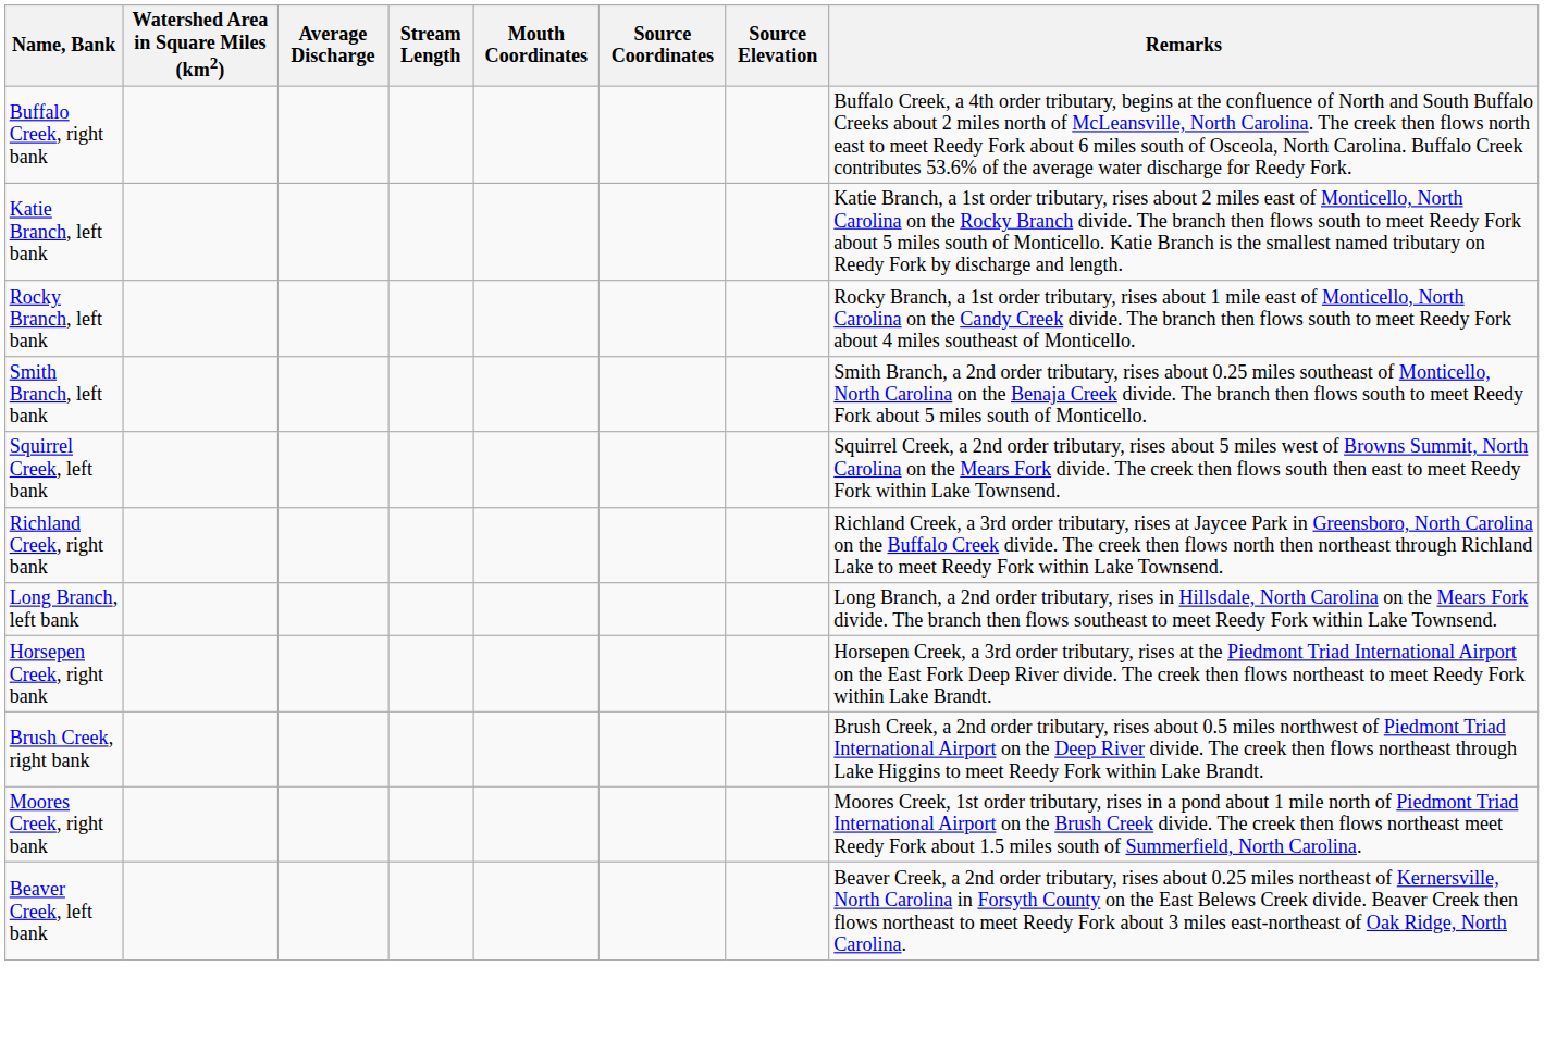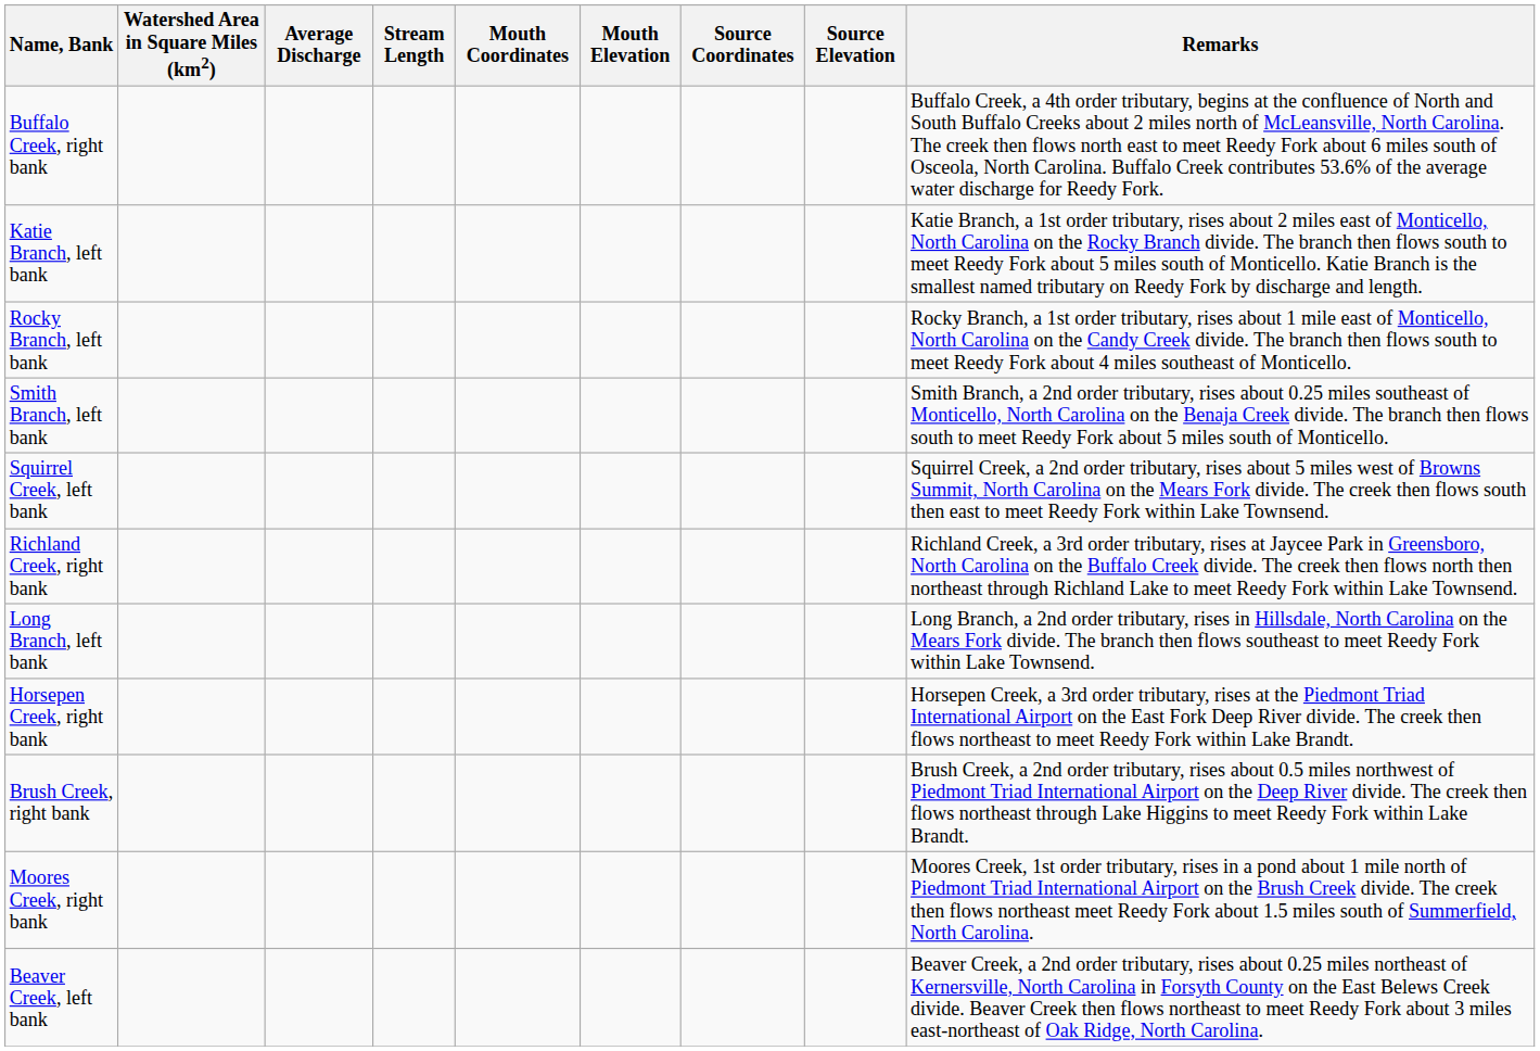 <table class="wikitable">
 <tr>
 <th>Name, Bank</th>
 <th>Watershed Area in Square Miles (km<sup>2</sup>)</th>
 <th>Average Discharge</th>
 <th>Stream Length</th>
 <th>Mouth Coordinates</th>
+<th>Mouth Elevation</th>
 <th>Source Coordinates</th>
 <th>Source Elevation</th>
 <th>Remarks</th>
 </tr>
 <tr>
 <td><a href='#'>Buffalo Creek</a>, right bank</td>
+<td></td>
 <td></td>
 <td></td>
 <td></td>
 <td></td>
 <td></td>
 <td></td>
 <td>Buffalo Creek, a 4th order tributary, begins at the confluence of North and South Buffalo Creeks about 2 miles north of <a href='#'>McLeansville, North Carolina</a>.  The creek then flows north east to meet Reedy Fork about 6 miles south of Osceola, North Carolina.  Buffalo Creek contributes 53.6% of the average water discharge for Reedy Fork.</td>
 </tr>
 <tr>
 <td><a href='#'>Katie Branch</a>, left bank</td>
 <td></td>
 <td></td>
 <td></td>
 <td></td>
 <td></td>
 <td></td>
+<td></td>
 <td>Katie Branch, a 1st order tributary, rises about 2 miles east of <a href='#'>Monticello, North Carolina</a> on the <a href='#'>Rocky Branch</a> divide.  The branch then flows south to meet Reedy Fork about 5 miles south of Monticello.  Katie Branch is the smallest named tributary on Reedy Fork by discharge and length.</td>
 </tr>
 <tr>
 <td><a href='#'>Rocky Branch</a>, left bank</td>
+<td></td>
 <td></td>
 <td></td>
 <td></td>
 <td></td>
 <td></td>
 <td></td>
 <td>Rocky Branch, a 1st order tributary, rises about 1 mile east of <a href='#'>Monticello, North Carolina</a> on the <a href='#'>Candy Creek</a> divide.  The branch then flows south to meet Reedy Fork about 4 miles southeast of Monticello.</td>
 </tr>
 <tr>
 <td><a href='#'>Smith Branch</a>, left bank</td>
 <td></td>
 <td></td>
 <td></td>
 <td></td>
 <td></td>
 <td></td>
+<td></td>
 <td>Smith Branch, a 2nd order tributary, rises about 0.25 miles southeast of <a href='#'>Monticello, North Carolina</a> on the <a href='#'>Benaja Creek</a> divide.  The branch then flows south to meet Reedy Fork about 5 miles south of Monticello.</td>
 </tr>
 <tr>
 <td><a href='#'>Squirrel Creek</a>, left bank</td>
+<td></td>
 <td></td>
 <td></td>
 <td></td>
 <td></td>
 <td></td>
 <td></td>
 <td>Squirrel Creek, a 2nd order tributary, rises about 5 miles west of <a href='#'>Browns Summit, North Carolina</a> on the <a href='#'>Mears Fork</a> divide.  The creek then flows south then east to meet Reedy Fork within Lake Townsend.</td>
 </tr>
 <tr>
 <td><a href='#'>Richland Creek</a>, right bank</td>
 <td></td>
 <td></td>
 <td></td>
 <td></td>
 <td></td>
 <td></td>
+<td></td>
 <td>Richland Creek, a 3rd order tributary, rises at Jaycee Park in <a href='#'>Greensboro, North Carolina</a> on the <a href='#'>Buffalo Creek</a> divide.  The creek then flows north then northeast through Richland Lake to meet Reedy Fork within Lake Townsend.</td>
 </tr>
 <tr>
 <td><a href='#'>Long Branch</a>, left bank</td>
+<td></td>
 <td></td>
 <td></td>
 <td></td>
 <td></td>
 <td></td>
 <td></td>
 <td>Long Branch, a 2nd order tributary, rises in <a href='#'>Hillsdale, North Carolina</a> on the <a href='#'>Mears Fork</a> divide.  The branch then flows southeast to meet Reedy Fork within Lake Townsend.</td>
 </tr>
 <tr>
 <td><a href='#'>Horsepen Creek</a>, right bank</td>
 <td></td>
 <td></td>
 <td></td>
 <td></td>
 <td></td>
 <td></td>
+<td></td>
 <td>Horsepen Creek, a 3rd order tributary, rises at the <a href='#'>Piedmont Triad International Airport</a> on the East Fork Deep River divide.  The creek then flows northeast to meet Reedy Fork within Lake Brandt.</td>
 </tr>
 <tr>
 <td><a href='#'>Brush Creek</a>, right bank</td>
+<td></td>
 <td></td>
 <td></td>
 <td></td>
 <td></td>
 <td></td>
 <td></td>
 <td>Brush Creek, a 2nd order tributary, rises about 0.5 miles northwest of <a href='#'>Piedmont Triad International Airport</a> on the <a href='#'>Deep River</a>  divide.  The creek then flows northeast through Lake Higgins to meet Reedy Fork within Lake Brandt.</td>
 </tr>
 <tr>
 <td><a href='#'>Moores Creek</a>, right bank</td>
 <td></td>
 <td></td>
 <td></td>
 <td></td>
 <td></td>
 <td></td>
+<td></td>
 <td>Moores Creek, 1st order tributary, rises in a pond about 1 mile north of <a href='#'>Piedmont Triad International Airport</a> on the <a href='#'>Brush Creek</a> divide.  The creek then flows northeast meet Reedy Fork about 1.5 miles south of <a href='#'>Summerfield, North Carolina</a>.</td>
 </tr>
 <tr>
 <td><a href='#'>Beaver Creek</a>,  left bank</td>
 <td></td>
 <td></td>
 <td></td>
 <td></td>
 <td></td>
 <td></td>
+<td></td>
 <td>Beaver Creek, a 2nd order tributary, rises about 0.25 miles northeast of <a href='#'>Kernersville, North Carolina</a> in <a href='#'>Forsyth County</a> on the East Belews Creek divide.  Beaver Creek then flows northeast to meet Reedy Fork about 3 miles east-northeast of <a href='#'>Oak Ridge, North Carolina</a>.</td>
 </tr>
 </table>
